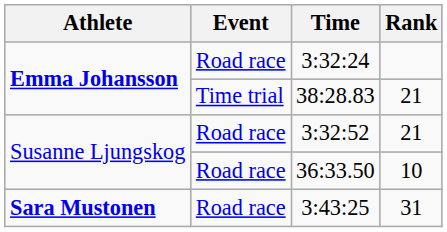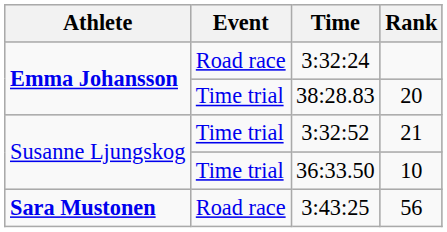 <table class=wikitable style="font-size:90%">
 <tr>
 <th>Athlete</th>
 <th>Event</th>
 <th>Time</th>
 <th>Rank</th>
 </tr>
 <tr align=center>
 <td align=left rowspan=2><strong><a href='#'>Emma Johansson</a></strong></td>
 <td align=left><a href='#'>Road race</a></td>
 <td>3:32:24</td>
 <td></td>
 </tr>
 <tr align=center>
 <td align=left><a href='#'>Time trial</a></td>
 <td>38:28.83</td>
-<td>21</td>
+<td>20</td>
 </tr>
 <tr align=center>
 <td align=left rowspan=2><a href='#'>Susanne Ljungskog</a></td>
-<td align=left><a href='#'>Road race</a></td>
+<td align=left><a href='#'>Time trial</a></td>
 <td>3:32:52</td>
 <td>21</td>
 </tr>
 <tr align=center>
-<td align=left><a href='#'>Road race</a></td>
+<td align=left><a href='#'>Time trial</a></td>
 <td>36:33.50</td>
 <td>10</td>
 </tr>
 <tr align=center>
 <td align=left><strong><a href='#'>Sara Mustonen</a></strong></td>
 <td align=left><a href='#'>Road race</a></td>
 <td>3:43:25</td>
-<td>31</td>
+<td>56</td>
 </tr>
 </table>
